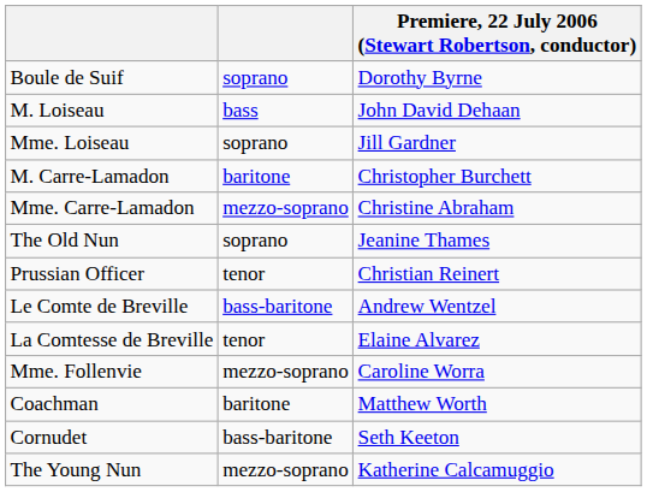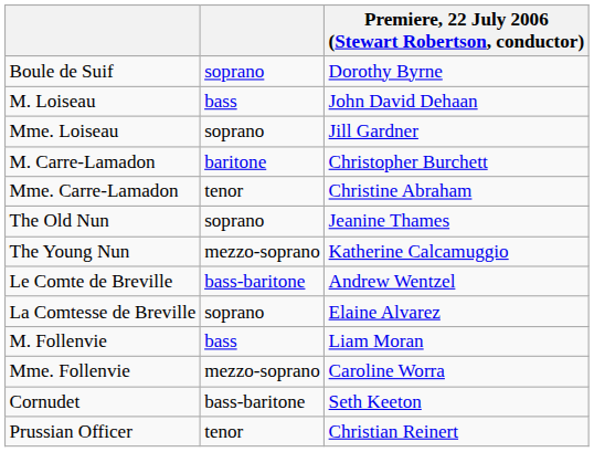 <table class="wikitable" border="1">
 <tr>
 <th bgcolor=ececec></th>
 <th bgcolor=ececec></th>
 <th bgcolor=ececec>Premiere, 22 July 2006<br>(<a href='#'>Stewart Robertson</a>, conductor)</th>
 </tr>
 <tr>
 <td>Boule de Suif</td>
 <td><a href='#'>soprano</a></td>
 <td><a href='#'>Dorothy Byrne</a></td>
 </tr>
 <tr>
 <td>M. Loiseau</td>
 <td><a href='#'>bass</a></td>
 <td><a href='#'>John David Dehaan</a></td>
 </tr>
 <tr>
 <td>Mme. Loiseau</td>
 <td>soprano</td>
 <td><a href='#'>Jill Gardner</a></td>
 </tr>
 <tr>
 <td>M. Carre-Lamadon</td>
 <td><a href='#'>baritone</a></td>
 <td><a href='#'>Christopher Burchett</a></td>
 </tr>
 <tr>
 <td>Mme. Carre-Lamadon</td>
-<td><a href='#'>mezzo-soprano</a></td>
+<td>tenor</td>
 <td><a href='#'>Christine Abraham</a></td>
 </tr>
 <tr>
 <td>The Old Nun</td>
 <td>soprano</td>
 <td><a href='#'>Jeanine Thames</a></td>
 </tr>
 <tr>
-<td>Prussian Officer</td>
-<td>tenor</td>
-<td><a href='#'>Christian Reinert</a></td>
+<td>The Young Nun</td>
+<td>mezzo-soprano</td>
+<td><a href='#'>Katherine Calcamuggio</a></td>
 </tr>
 <tr>
 <td>Le Comte de Breville</td>
 <td><a href='#'>bass-baritone</a></td>
 <td><a href='#'>Andrew Wentzel</a></td>
 </tr>
 <tr>
 <td>La Comtesse de Breville</td>
-<td>tenor</td>
+<td>soprano</td>
 <td><a href='#'>Elaine Alvarez</a></td>
+</tr>
+<tr>
+<td>M. Follenvie</td>
+<td><a href='#'>bass</a></td>
+<td><a href='#'>Liam Moran</a></td>
 </tr>
 <tr>
 <td>Mme. Follenvie</td>
 <td>mezzo-soprano</td>
 <td><a href='#'>Caroline Worra</a></td>
 </tr>
 <tr>
-<td>Coachman</td>
-<td>baritone</td>
-<td><a href='#'>Matthew Worth</a></td>
-</tr>
-<tr>
 <td>Cornudet</td>
 <td>bass-baritone</td>
 <td><a href='#'>Seth Keeton</a></td>
 </tr>
 <tr>
-<td>The Young Nun</td>
-<td>mezzo-soprano</td>
-<td><a href='#'>Katherine Calcamuggio</a></td>
+<td>Prussian Officer</td>
+<td>tenor</td>
+<td><a href='#'>Christian Reinert</a></td>
 </tr>
 </table>
